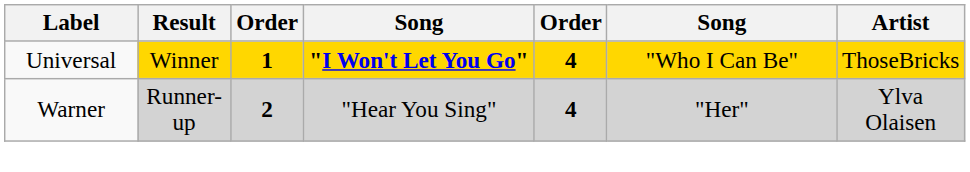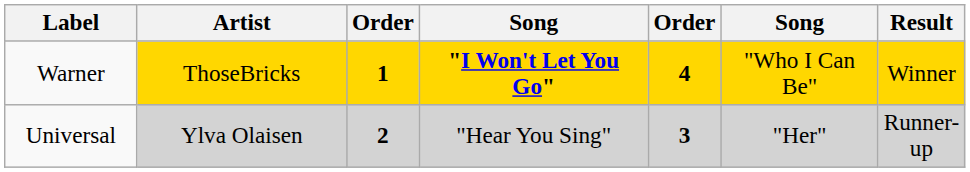 <table class="wikitable" style="text-align:center; width:75%;">
 <tr>
 <th scope="col" style="width:15%;">Label</th>
-<th scope="col" style="width:10%;">Result</th>
+<th scope="col" style="width:25%;">Artist</th>
 <th scope="col" style="width:05%;">Order</th>
 <th scope="col" style="width:30%;">Song</th>
 <th scope="col" style="width:05%;">Order</th>
 <th scope="col" style="width:30%;">Song</th>
-<th scope="col" style="width:25%;">Artist</th>
+<th scope="col" style="width:10%;">Result</th>
 </tr>
 <tr>
-<td>Universal</td>
-<td style="background:gold;">Winner</td>
+<td>Warner</td>
+<td style="background:gold;">ThoseBricks</td>
 <th style="background:gold;">1</th>
 <td style="background:gold;"><strong>"<a href='#'>I Won't Let You Go</a>"</strong></td>
 <th style="background:gold;">4</th>
 <td style="background:gold;">"Who I Can Be"</td>
-<td style="background:gold;">ThoseBricks</td>
+<td style="background:gold;">Winner</td>
 </tr>
 <tr>
-<td>Warner</td>
-<td style="background:lightgrey;">Runner-up</td>
+<td>Universal</td>
+<td style="background:lightgrey;">Ylva Olaisen</td>
 <th style="background:lightgrey;">2</th>
 <td style="background:lightgrey;">"Hear You Sing"</td>
-<th style="background:lightgrey;">4</th>
+<th style="background:lightgrey;">3</th>
 <td style="background:lightgrey;">"Her"</td>
-<td style="background:lightgrey;">Ylva Olaisen</td>
+<td style="background:lightgrey;">Runner-up</td>
 </tr>
 </table>
